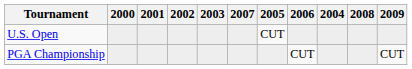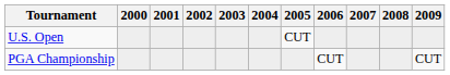 <table class="wikitable" style="font-size:95%;text-align:center;">
 <tr>
 <th>Tournament</th>
 <th>2000</th>
 <th>2001</th>
 <th>2002</th>
 <th>2003</th>
-<th>2007</th>
+<th>2004</th>
 <th>2005</th>
 <th>2006</th>
-<th>2004</th>
+<th>2007</th>
 <th>2008</th>
 <th>2009</th>
 </tr>
 <tr>
 <td align=left><a href='#'>U.S. Open</a></td>
 <td style="background:#eeeeee;"></td>
 <td style="background:#eeeeee;"></td>
 <td style="background:#eeeeee;"></td>
 <td style="background:#eeeeee;"></td>
 <td style="background:#eeeeee;"></td>
 <td>CUT</td>
 <td style="background:#eeeeee;"></td>
 <td style="background:#eeeeee;"></td>
 <td style="background:#eeeeee;"></td>
 <td style="background:#eeeeee;"></td>
 </tr>
 <tr>
 <td align=left><a href='#'>PGA Championship</a></td>
 <td style="background:#eeeeee;"></td>
 <td style="background:#eeeeee;"></td>
 <td style="background:#eeeeee;"></td>
 <td style="background:#eeeeee;"></td>
 <td style="background:#eeeeee;"></td>
 <td style="background:#eeeeee;"></td>
 <td>CUT</td>
 <td style="background:#eeeeee;"></td>
 <td style="background:#eeeeee;"></td>
 <td>CUT</td>
 </tr>
 </table>
